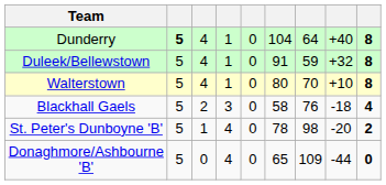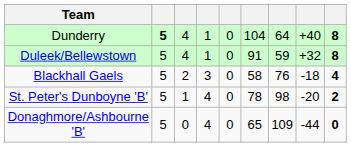 <table class="wikitable" style="text-align:center">
 <tr>
 <th style="width:175px;">Team</th>
 <th width="20"></th>
 <th width="20"></th>
 <th width="20"></th>
 <th width="20"></th>
 <th width="20"></th>
 <th width="20"></th>
 <th width="20"></th>
 <th width="20"></th>
 </tr>
 <tr style="background:#cfc;">
 <td>Dunderry</td>
 <td><strong>5</strong></td>
 <td>4</td>
 <td>1</td>
 <td>0</td>
 <td>104</td>
 <td>64</td>
 <td>+40</td>
 <td><strong>8</strong></td>
 </tr>
 <tr style="background:#cfc;">
 <td><a href='#'>Duleek/Bellewstown</a></td>
 <td>5</td>
 <td>4</td>
 <td>1</td>
 <td>0</td>
 <td>91</td>
 <td>59</td>
 <td>+32</td>
-<td><strong>8</strong></td>
-</tr>
-<tr style="background:#ffffcc;">
-<td><a href='#'>Walterstown</a></td>
-<td>5</td>
-<td>4</td>
-<td>1</td>
-<td>0</td>
-<td>80</td>
-<td>70</td>
-<td>+10</td>
 <td><strong>8</strong></td>
 </tr>
 <tr>
 <td><a href='#'>Blackhall Gaels</a></td>
 <td>5</td>
 <td>2</td>
 <td>3</td>
 <td>0</td>
 <td>58</td>
 <td>76</td>
 <td>-18</td>
 <td><strong>4</strong></td>
 </tr>
 <tr>
 <td><a href='#'>St. Peter's Dunboyne 'B'</a></td>
 <td>5</td>
 <td>1</td>
 <td>4</td>
 <td>0</td>
 <td>78</td>
 <td>98</td>
 <td>-20</td>
 <td><strong>2</strong></td>
 </tr>
 <tr>
 <td><a href='#'>Donaghmore/Ashbourne 'B'</a></td>
 <td>5</td>
 <td>0</td>
 <td>4</td>
 <td>0</td>
 <td>65</td>
 <td>109</td>
 <td>-44</td>
 <td><strong>0</strong></td>
 </tr>
 </table>
